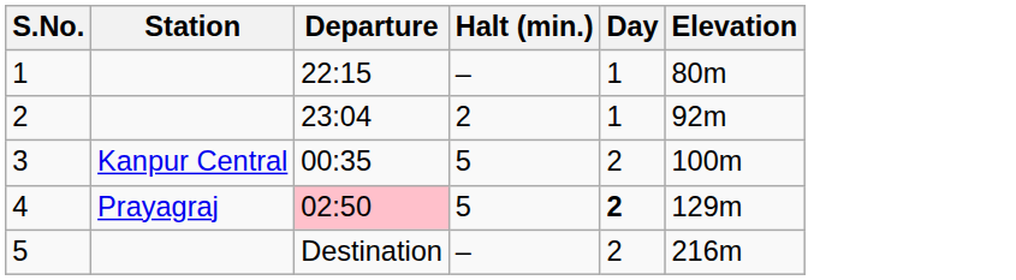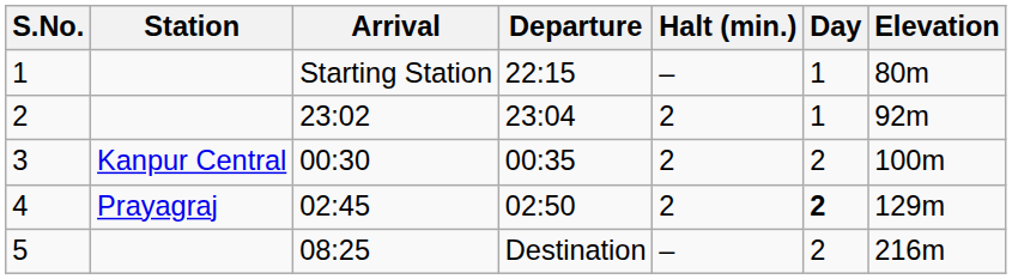 <table class="wikitable">
 <tr>
 <th>S.No.</th>
 <th>Station</th>
+<th>Arrival</th>
 <th>Departure</th>
 <th>Halt (min.)</th>
 <th>Day</th>
 <th>Elevation</th>
 </tr>
 <tr>
 <td>1</td>
 <td></td>
+<td>Starting Station</td>
 <td>22:15</td>
 <td>–</td>
 <td>1</td>
 <td>80m</td>
 </tr>
 <tr>
 <td>2</td>
 <td></td>
+<td>23:02</td>
 <td>23:04</td>
 <td>2</td>
 <td>1</td>
 <td>92m</td>
 </tr>
 <tr>
 <td>3</td>
 <td><a href='#'>Kanpur Central</a></td>
+<td>00:30</td>
 <td>00:35</td>
-<td>5</td>
+<td>2</td>
 <td>2</td>
 <td>100m</td>
 </tr>
 <tr>
 <td>4</td>
 <td><a href='#'>Prayagraj</a></td>
-<td style="background: pink;">02:50</td>
-<td>5</td>
+<td>02:45</td>
+<td>02:50</td>
+<td>2</td>
 <td><strong>2</strong></td>
 <td>129m</td>
 </tr>
 <tr>
 <td>5</td>
 <td></td>
+<td>08:25</td>
 <td>Destination</td>
 <td>–</td>
 <td>2</td>
 <td>216m</td>
 </tr>
 </table>
